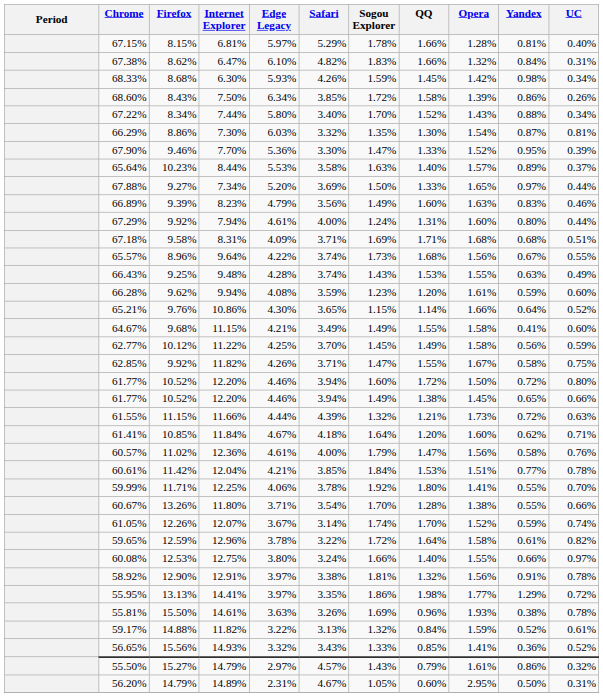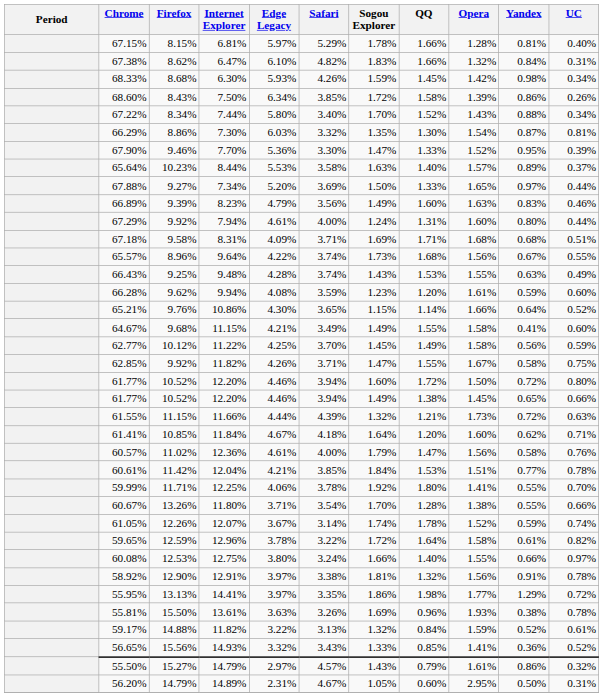 <table class="wikitable plainrowheaders sortable" style="text-align:right; white-space:nowrap;">
 <tr>
 <th scope="col" style="width:8em">Period<br></th>
 <th scope="col" style="width:4em"><a href='#'>Chrome</a><br><br></th>
 <th scope="col" style="width:4em"><a href='#'>Firefox</a><br><br></th>
 <th scope="col" style="width:4em"><a href='#'>Internet<br>Explorer</a><br></th>
 <th scope="col" style="width:4em"><a href='#'>Edge<br>Legacy</a><br></th>
 <th scope="col" style="width:4em"><a href='#'>Safari</a><br><br></th>
 <th scope="col" style="width:4em">Sogou<br>Explorer<br></th>
 <th scope="col" style="width:4em">QQ<br><br></th>
 <th scope="col" style="width:4em"><a href='#'>Opera</a><br><br></th>
 <th scope="col" style="width:4em"><a href='#'>Yandex</a><br><br></th>
 <th scope="col" style="width:4em"><a href='#'>UC</a><br><br></th>
 </tr>
 <tr>
 <th scope="row" style="text-align:right;"></th>
 <td>67.15%</td>
 <td>8.15%</td>
 <td>6.81%</td>
 <td>5.97%</td>
 <td>5.29%</td>
 <td>1.78%</td>
 <td>1.66%</td>
 <td>1.28%</td>
 <td>0.81%</td>
 <td>0.40%</td>
 </tr>
 <tr>
 <th scope="row" style="text-align:right;"></th>
 <td>67.38%</td>
 <td>8.62%</td>
 <td>6.47%</td>
 <td>6.10%</td>
 <td>4.82%</td>
 <td>1.83%</td>
 <td>1.66%</td>
 <td>1.32%</td>
 <td>0.84%</td>
 <td>0.31%</td>
 </tr>
 <tr>
 <th scope="row" style="text-align:right;"></th>
 <td>68.33%</td>
 <td>8.68%</td>
 <td>6.30%</td>
 <td>5.93%</td>
 <td>4.26%</td>
 <td>1.59%</td>
 <td>1.45%</td>
 <td>1.42%</td>
 <td>0.98%</td>
 <td>0.34%</td>
 </tr>
 <tr>
 <th scope="row" style="text-align:right;"></th>
 <td>68.60%</td>
 <td>8.43%</td>
 <td>7.50%</td>
 <td>6.34%</td>
 <td>3.85%</td>
 <td>1.72%</td>
 <td>1.58%</td>
 <td>1.39%</td>
 <td>0.86%</td>
 <td>0.26%</td>
 </tr>
 <tr>
 <th scope="row" style="text-align:right;"></th>
 <td>67.22%</td>
 <td>8.34%</td>
 <td>7.44%</td>
 <td>5.80%</td>
 <td>3.40%</td>
 <td>1.70%</td>
 <td>1.52%</td>
 <td>1.43%</td>
 <td>0.88%</td>
 <td>0.34%</td>
 </tr>
 <tr>
 <th scope="row" style="text-align:right;"></th>
 <td>66.29%</td>
 <td>8.86%</td>
 <td>7.30%</td>
 <td>6.03%</td>
 <td>3.32%</td>
 <td>1.35%</td>
 <td>1.30%</td>
 <td>1.54%</td>
 <td>0.87%</td>
 <td>0.81%</td>
 </tr>
 <tr>
 <th scope="row" style="text-align:right;"></th>
 <td>67.90%</td>
 <td>9.46%</td>
 <td>7.70%</td>
 <td>5.36%</td>
 <td>3.30%</td>
 <td>1.47%</td>
 <td>1.33%</td>
 <td>1.52%</td>
 <td>0.95%</td>
 <td>0.39%</td>
 </tr>
 <tr>
 <th scope="row" style="text-align:right;"></th>
 <td>65.64%</td>
 <td>10.23%</td>
 <td>8.44%</td>
 <td>5.53%</td>
 <td>3.58%</td>
 <td>1.63%</td>
 <td>1.40%</td>
 <td>1.57%</td>
 <td>0.89%</td>
 <td>0.37%</td>
 </tr>
 <tr>
 <th scope="row" style="text-align:right;"></th>
 <td>67.88%</td>
 <td>9.27%</td>
 <td>7.34%</td>
 <td>5.20%</td>
 <td>3.69%</td>
 <td>1.50%</td>
 <td>1.33%</td>
 <td>1.65%</td>
 <td>0.97%</td>
 <td>0.44%</td>
 </tr>
 <tr>
 <th scope="row" style="text-align:right;"></th>
 <td>66.89%</td>
 <td>9.39%</td>
 <td>8.23%</td>
 <td>4.79%</td>
 <td>3.56%</td>
 <td>1.49%</td>
 <td>1.60%</td>
 <td>1.63%</td>
 <td>0.83%</td>
 <td>0.46%</td>
 </tr>
 <tr>
 <th scope="row" style="text-align:right;"></th>
 <td>67.29%</td>
 <td>9.92%</td>
 <td>7.94%</td>
 <td>4.61%</td>
 <td>4.00%</td>
 <td>1.24%</td>
 <td>1.31%</td>
 <td>1.60%</td>
 <td>0.80%</td>
 <td>0.44%</td>
 </tr>
 <tr>
 <th scope="row" style="text-align:right;"></th>
 <td>67.18%</td>
 <td>9.58%</td>
 <td>8.31%</td>
 <td>4.09%</td>
 <td>3.71%</td>
 <td>1.69%</td>
 <td>1.71%</td>
 <td>1.68%</td>
 <td>0.68%</td>
 <td>0.51%</td>
 </tr>
 <tr>
 <th scope="row" style="text-align:right;"></th>
 <td>65.57%</td>
 <td>8.96%</td>
 <td>9.64%</td>
 <td>4.22%</td>
 <td>3.74%</td>
 <td>1.73%</td>
 <td>1.68%</td>
 <td>1.56%</td>
 <td>0.67%</td>
 <td>0.55%</td>
 </tr>
 <tr>
 <th scope="row" style="text-align:right;"></th>
 <td>66.43%</td>
 <td>9.25%</td>
 <td>9.48%</td>
 <td>4.28%</td>
 <td>3.74%</td>
 <td>1.43%</td>
 <td>1.53%</td>
 <td>1.55%</td>
 <td>0.63%</td>
 <td>0.49%</td>
 </tr>
 <tr>
 <th scope="row" style="text-align:right;"></th>
 <td>66.28%</td>
 <td>9.62%</td>
 <td>9.94%</td>
 <td>4.08%</td>
 <td>3.59%</td>
 <td>1.23%</td>
 <td>1.20%</td>
 <td>1.61%</td>
 <td>0.59%</td>
 <td>0.60%</td>
 </tr>
 <tr>
 <th scope="row" style="text-align:right;"></th>
 <td>65.21%</td>
 <td>9.76%</td>
 <td>10.86%</td>
 <td>4.30%</td>
 <td>3.65%</td>
 <td>1.15%</td>
 <td>1.14%</td>
 <td>1.66%</td>
 <td>0.64%</td>
 <td>0.52%</td>
 </tr>
 <tr>
 <th scope="row" style="text-align:right;"></th>
 <td>64.67%</td>
 <td>9.68%</td>
 <td>11.15%</td>
 <td>4.21%</td>
 <td>3.49%</td>
 <td>1.49%</td>
 <td>1.55%</td>
 <td>1.58%</td>
 <td>0.41%</td>
 <td>0.60%</td>
 </tr>
 <tr>
 <th scope="row" style="text-align:right;"></th>
 <td>62.77%</td>
 <td>10.12%</td>
 <td>11.22%</td>
 <td>4.25%</td>
 <td>3.70%</td>
 <td>1.45%</td>
 <td>1.49%</td>
 <td>1.58%</td>
 <td>0.56%</td>
 <td>0.59%</td>
 </tr>
 <tr>
 <th scope="row" style="text-align:right;"></th>
 <td>62.85%</td>
 <td>9.92%</td>
 <td>11.82%</td>
 <td>4.26%</td>
 <td>3.71%</td>
 <td>1.47%</td>
 <td>1.55%</td>
 <td>1.67%</td>
 <td>0.58%</td>
 <td>0.75%</td>
 </tr>
 <tr>
 <th scope="row" style="text-align:right;"></th>
 <td>61.77%</td>
 <td>10.52%</td>
 <td>12.20%</td>
 <td>4.46%</td>
 <td>3.94%</td>
 <td>1.60%</td>
 <td>1.72%</td>
 <td>1.50%</td>
 <td>0.72%</td>
 <td>0.80%</td>
 </tr>
 <tr>
 <th scope="row" style="text-align:right;"></th>
 <td>61.77%</td>
 <td>10.52%</td>
 <td>12.20%</td>
 <td>4.46%</td>
 <td>3.94%</td>
 <td>1.49%</td>
 <td>1.38%</td>
 <td>1.45%</td>
 <td>0.65%</td>
 <td>0.66%</td>
 </tr>
 <tr>
 <th scope="row" style="text-align:right;"></th>
 <td>61.55%</td>
 <td>11.15%</td>
 <td>11.66%</td>
 <td>4.44%</td>
 <td>4.39%</td>
 <td>1.32%</td>
 <td>1.21%</td>
 <td>1.73%</td>
 <td>0.72%</td>
 <td>0.63%</td>
 </tr>
 <tr>
 <th scope="row" style="text-align:right;"></th>
 <td>61.41%</td>
 <td>10.85%</td>
 <td>11.84%</td>
 <td>4.67%</td>
 <td>4.18%</td>
 <td>1.64%</td>
 <td>1.20%</td>
 <td>1.60%</td>
 <td>0.62%</td>
 <td>0.71%</td>
 </tr>
 <tr>
 <th scope="row" style="text-align:right;"></th>
 <td>60.57%</td>
 <td>11.02%</td>
 <td>12.36%</td>
 <td>4.61%</td>
 <td>4.00%</td>
 <td>1.79%</td>
 <td>1.47%</td>
 <td>1.56%</td>
 <td>0.58%</td>
 <td>0.76%</td>
 </tr>
 <tr>
 <th scope="row" style="text-align:right;"></th>
 <td>60.61%</td>
 <td>11.42%</td>
 <td>12.04%</td>
 <td>4.21%</td>
 <td>3.85%</td>
 <td>1.84%</td>
 <td>1.53%</td>
 <td>1.51%</td>
 <td>0.77%</td>
 <td>0.78%</td>
 </tr>
 <tr>
 <th scope="row" style="text-align:right;"></th>
 <td>59.99%</td>
 <td>11.71%</td>
 <td>12.25%</td>
 <td>4.06%</td>
 <td>3.78%</td>
 <td>1.92%</td>
 <td>1.80%</td>
 <td>1.41%</td>
 <td>0.55%</td>
 <td>0.70%</td>
 </tr>
 <tr>
 <th scope="row" style="text-align:right;"></th>
 <td>60.67%</td>
 <td>13.26%</td>
 <td>11.80%</td>
 <td>3.71%</td>
 <td>3.54%</td>
 <td>1.70%</td>
 <td>1.28%</td>
 <td>1.38%</td>
 <td>0.55%</td>
 <td>0.66%</td>
 </tr>
 <tr>
 <th scope="row" style="text-align:right;"></th>
 <td>61.05%</td>
 <td>12.26%</td>
 <td>12.07%</td>
 <td>3.67%</td>
 <td>3.14%</td>
 <td>1.74%</td>
-<td>1.70%</td>
+<td>1.78%</td>
 <td>1.52%</td>
 <td>0.59%</td>
 <td>0.74%</td>
 </tr>
 <tr>
 <th scope="row" style="text-align:right;"></th>
 <td>59.65%</td>
 <td>12.59%</td>
 <td>12.96%</td>
 <td>3.78%</td>
 <td>3.22%</td>
 <td>1.72%</td>
 <td>1.64%</td>
 <td>1.58%</td>
 <td>0.61%</td>
 <td>0.82%</td>
 </tr>
 <tr>
 <th scope="row" style="text-align:right;"></th>
 <td>60.08%</td>
 <td>12.53%</td>
 <td>12.75%</td>
 <td>3.80%</td>
 <td>3.24%</td>
 <td>1.66%</td>
 <td>1.40%</td>
 <td>1.55%</td>
 <td>0.66%</td>
 <td>0.97%</td>
 </tr>
 <tr>
 <th scope="row" style="text-align:right;"></th>
 <td>58.92%</td>
 <td>12.90%</td>
 <td>12.91%</td>
 <td>3.97%</td>
 <td>3.38%</td>
 <td>1.81%</td>
 <td>1.32%</td>
 <td>1.56%</td>
 <td>0.91%</td>
 <td>0.78%</td>
 </tr>
 <tr>
 <th scope="row" style="text-align:right;"></th>
 <td>55.95%</td>
 <td>13.13%</td>
 <td>14.41%</td>
 <td>3.97%</td>
 <td>3.35%</td>
 <td>1.86%</td>
 <td>1.98%</td>
 <td>1.77%</td>
 <td>1.29%</td>
 <td>0.72%</td>
 </tr>
 <tr>
 <th scope="row" style="text-align:right;"></th>
 <td>55.81%</td>
 <td>15.50%</td>
-<td>14.61%</td>
+<td>13.61%</td>
 <td>3.63%</td>
 <td>3.26%</td>
 <td>1.69%</td>
 <td>0.96%</td>
 <td>1.93%</td>
 <td>0.38%</td>
 <td>0.78%</td>
 </tr>
 <tr>
 <th scope="row" style="text-align:right;"></th>
 <td>59.17%</td>
 <td>14.88%</td>
 <td>11.82%</td>
 <td>3.22%</td>
 <td>3.13%</td>
 <td>1.32%</td>
 <td>0.84%</td>
 <td>1.59%</td>
 <td>0.52%</td>
 <td>0.61%</td>
 </tr>
 <tr>
 <th scope="row" style="text-align:right;"></th>
 <td>56.65%</td>
 <td>15.56%</td>
 <td>14.93%</td>
 <td>3.32%</td>
 <td>3.43%</td>
 <td>1.33%</td>
 <td>0.85%</td>
 <td>1.41%</td>
 <td>0.36%</td>
 <td>0.52%</td>
 </tr>
 <tr>
 <th scope="row" style="text-align:right;"style="text-align:right; border-top: 2px solid black;"></th>
 <td style="border-top: 2px solid black;">55.50%</td>
 <td style="border-top: 2px solid black;">15.27%</td>
 <td style="border-top: 2px solid black;">14.79%</td>
 <td style="border-top: 2px solid black;">2.97%</td>
 <td style="border-top: 2px solid black;">4.57%</td>
 <td style="border-top: 2px solid black;">1.43%</td>
 <td style="border-top: 2px solid black;">0.79%</td>
 <td style="border-top: 2px solid black;">1.61%</td>
 <td style="border-top: 2px solid black;">0.86%</td>
 <td style="border-top: 2px solid black;">0.32%</td>
 </tr>
 <tr>
 <th scope="row" style="text-align:right;"></th>
 <td>56.20%</td>
 <td>14.79%</td>
 <td>14.89%</td>
 <td>2.31%</td>
 <td>4.67%</td>
 <td>1.05%</td>
 <td>0.60%</td>
 <td>2.95%</td>
 <td>0.50%</td>
 <td>0.31%</td>
 </tr>
 <tr>
 </tr>
 </table>
